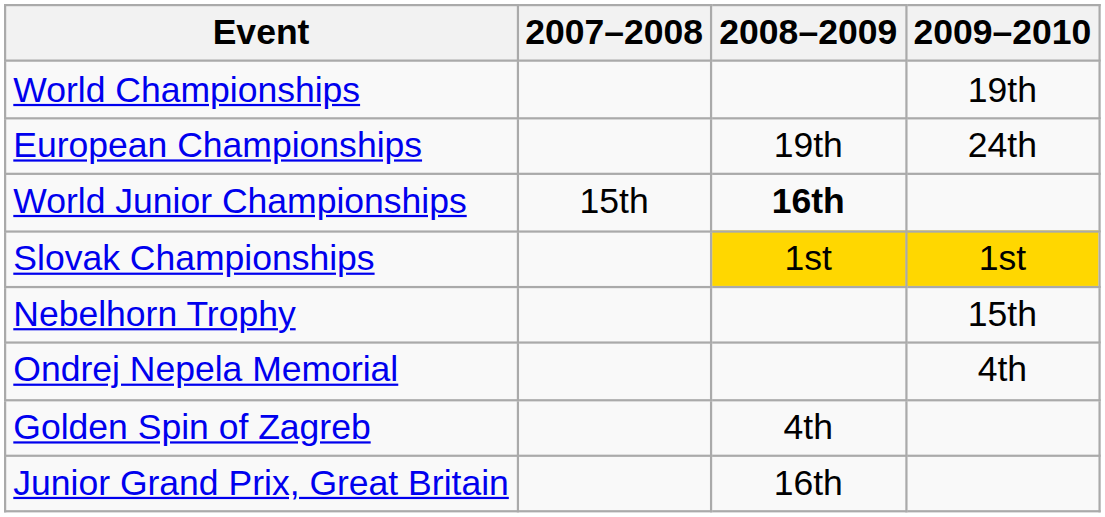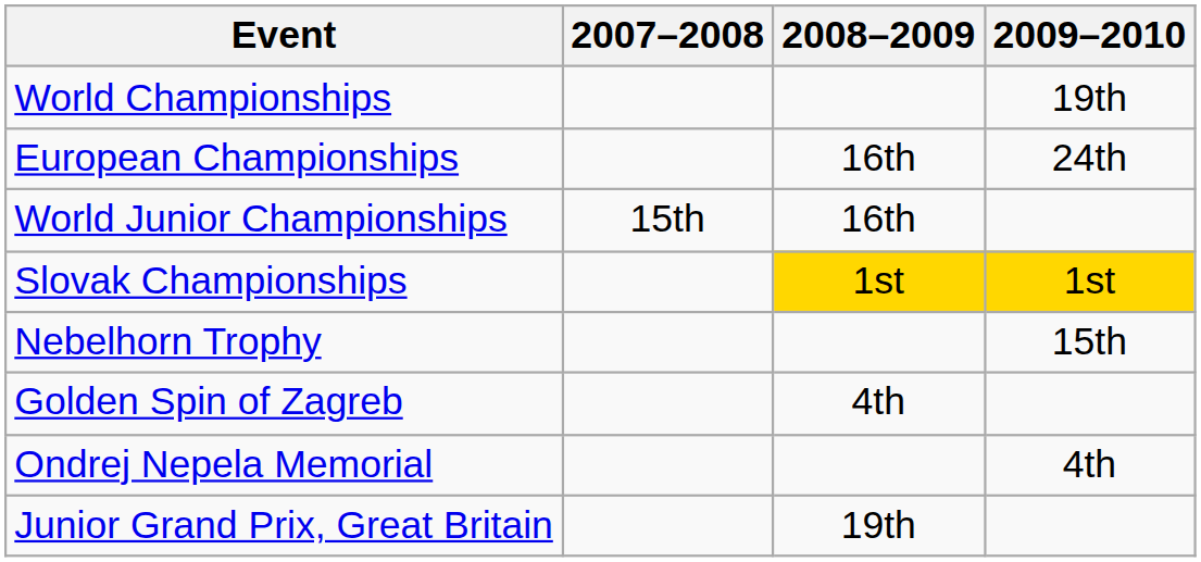 <table class="wikitable">
 <tr>
 <th>Event</th>
 <th>2007–2008</th>
 <th>2008–2009</th>
 <th>2009–2010</th>
 </tr>
 <tr>
 <td><a href='#'>World Championships</a></td>
 <td></td>
 <td></td>
 <td align="center">19th</td>
 </tr>
 <tr>
 <td><a href='#'>European Championships</a></td>
 <td></td>
-<td align="center">19th</td>
+<td align="center">16th</td>
 <td align="center">24th</td>
 </tr>
 <tr>
 <td><a href='#'>World Junior Championships</a></td>
 <td align="center">15th</td>
-<td align="center"><strong>16th</strong></td>
+<td align="center">16th</td>
 <td></td>
 </tr>
 <tr>
 <td><a href='#'>Slovak Championships</a></td>
 <td></td>
 <td align="center" bgcolor="gold">1st</td>
 <td align="center" bgcolor="gold">1st</td>
 </tr>
 <tr>
 <td><a href='#'>Nebelhorn Trophy</a></td>
 <td></td>
 <td></td>
 <td align="center">15th</td>
 </tr>
 <tr>
+<td><a href='#'>Golden Spin of Zagreb</a></td>
+<td></td>
+<td align="center">4th</td>
+<td></td>
+</tr>
+<tr>
 <td><a href='#'>Ondrej Nepela Memorial</a></td>
 <td></td>
 <td></td>
 <td align="center">4th</td>
 </tr>
 <tr>
-<td><a href='#'>Golden Spin of Zagreb</a></td>
-<td></td>
-<td align="center">4th</td>
-<td></td>
-</tr>
-<tr>
 <td><a href='#'>Junior Grand Prix, Great Britain</a></td>
 <td></td>
-<td align="center">16th</td>
+<td align="center">19th</td>
 <td></td>
 </tr>
 </table>
